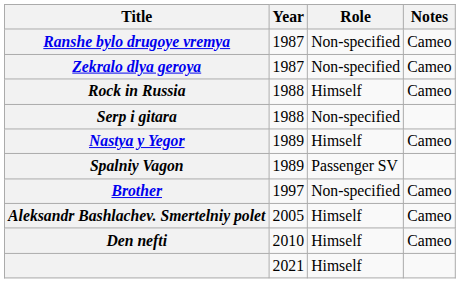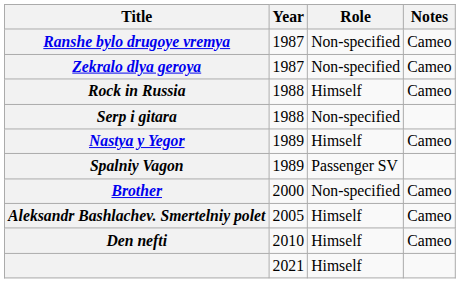 <table class="wikitable plainrowheaders sortable">
 <tr>
 <th scope="col">Title</th>
 <th scope="col">Year</th>
 <th scope="col">Role</th>
 <th scope="col" class="unsortable">Notes</th>
 </tr>
 <tr>
 <th scope="row"><em><a href='#'>Ranshe bylo drugoye vremya</a></em></th>
 <td>1987</td>
 <td>Non-specified</td>
 <td>Cameo</td>
 </tr>
 <tr>
 <th scope="row"><em><a href='#'>Zekralo dlya geroya</a></em></th>
 <td>1987</td>
 <td>Non-specified</td>
 <td>Cameo</td>
 </tr>
 <tr>
 <th scope="row"><em>Rock in Russia</em></th>
 <td>1988</td>
 <td>Himself</td>
 <td>Cameo</td>
 </tr>
 <tr>
 <th scope="row"><em>Serp i gitara</em></th>
 <td>1988</td>
 <td>Non-specified</td>
 <td></td>
 </tr>
 <tr>
 <th scope="row"><em><a href='#'>Nastya y Yegor</a></em></th>
 <td>1989</td>
 <td>Himself</td>
 <td>Cameo</td>
 </tr>
 <tr>
 <th scope="row"><em>Spalniy Vagon</em></th>
 <td>1989</td>
 <td>Passenger SV</td>
 <td></td>
 </tr>
 <tr>
 <th scope="row"><em><a href='#'>Brother</a></em></th>
-<td>1997</td>
+<td>2000</td>
 <td>Non-specified</td>
 <td>Cameo</td>
 </tr>
 <tr>
 <th scope="row"><em>Aleksandr Bashlachev. Smertelniy polet</em></th>
 <td>2005</td>
 <td>Himself</td>
 <td>Cameo</td>
 </tr>
 <tr>
 <th scope="row"><em>Den nefti</em></th>
 <td>2010</td>
 <td>Himself</td>
 <td>Cameo</td>
 </tr>
 <tr>
 <th scope="row"><em></em></th>
 <td>2021</td>
 <td>Himself</td>
 <td></td>
 </tr>
 </table>
